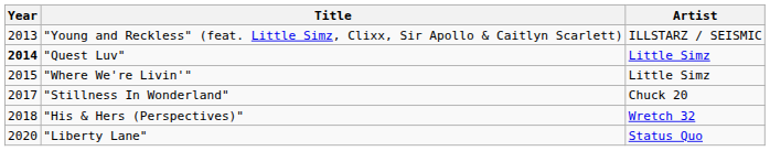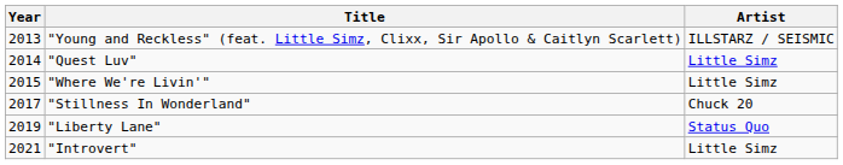 <table class="wikitable">
 <tr>
 <th>Year</th>
 <th>Title</th>
 <th>Artist</th>
 </tr>
 <tr>
 <td>2013</td>
 <td>"Young and Reckless" (feat. <a href='#'>Little Simz</a>, Clixx, Sir Apollo & Caitlyn Scarlett)</td>
 <td>ILLSTARZ / SEISMIC</td>
 </tr>
 <tr>
-<td><strong>2014</strong></td>
+<td>2014</td>
 <td>"Quest Luv"</td>
 <td><a href='#'>Little Simz</a></td>
 </tr>
 <tr>
 <td>2015</td>
 <td>"Where We're Livin'"</td>
 <td>Little Simz</td>
 </tr>
 <tr>
 <td>2017</td>
 <td>"Stillness In Wonderland"</td>
 <td>Chuck 20</td>
 </tr>
 <tr>
-<td>2018</td>
-<td>"His & Hers (Perspectives)"</td>
-<td><a href='#'>Wretch 32</a></td>
-</tr>
-<tr>
-<td>2020</td>
+<td>2019</td>
 <td>"Liberty Lane"</td>
 <td><a href='#'>Status Quo</a></td>
 </tr>
+<tr>
+<td>2021</td>
+<td>"Introvert"</td>
+<td>Little Simz</td>
+</tr>
 </table>
